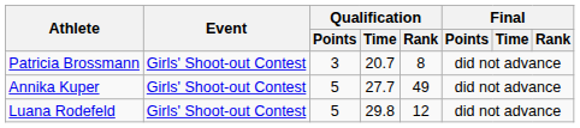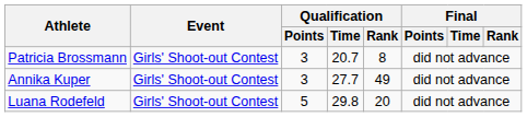 <table class="wikitable" style="font-size:90%;">
 <tr>
 <th rowspan=2>Athlete</th>
 <th rowspan=2>Event</th>
 <th colspan=3>Qualification</th>
 <th colspan=3>Final</th>
 </tr>
 <tr style="font-size:95%">
 <th>Points</th>
 <th>Time</th>
 <th>Rank</th>
 <th>Points</th>
 <th>Time</th>
 <th>Rank</th>
 </tr>
 <tr align=center>
 <td align=left><a href='#'>Patricia Brossmann</a></td>
 <td align=left><a href='#'>Girls' Shoot-out Contest</a></td>
 <td>3</td>
 <td>20.7</td>
 <td>8</td>
 <td colspan=3>did not advance</td>
 </tr>
 <tr align=center>
 <td align=left><a href='#'>Annika Kuper</a></td>
 <td align=left><a href='#'>Girls' Shoot-out Contest</a></td>
-<td>5</td>
+<td>3</td>
 <td>27.7</td>
 <td>49</td>
 <td colspan=3>did not advance</td>
 </tr>
 <tr align=center>
 <td align=left><a href='#'>Luana Rodefeld</a></td>
 <td align=left><a href='#'>Girls' Shoot-out Contest</a></td>
 <td>5</td>
 <td>29.8</td>
-<td>12</td>
+<td>20</td>
 <td colspan=3>did not advance</td>
 </tr>
 </table>
